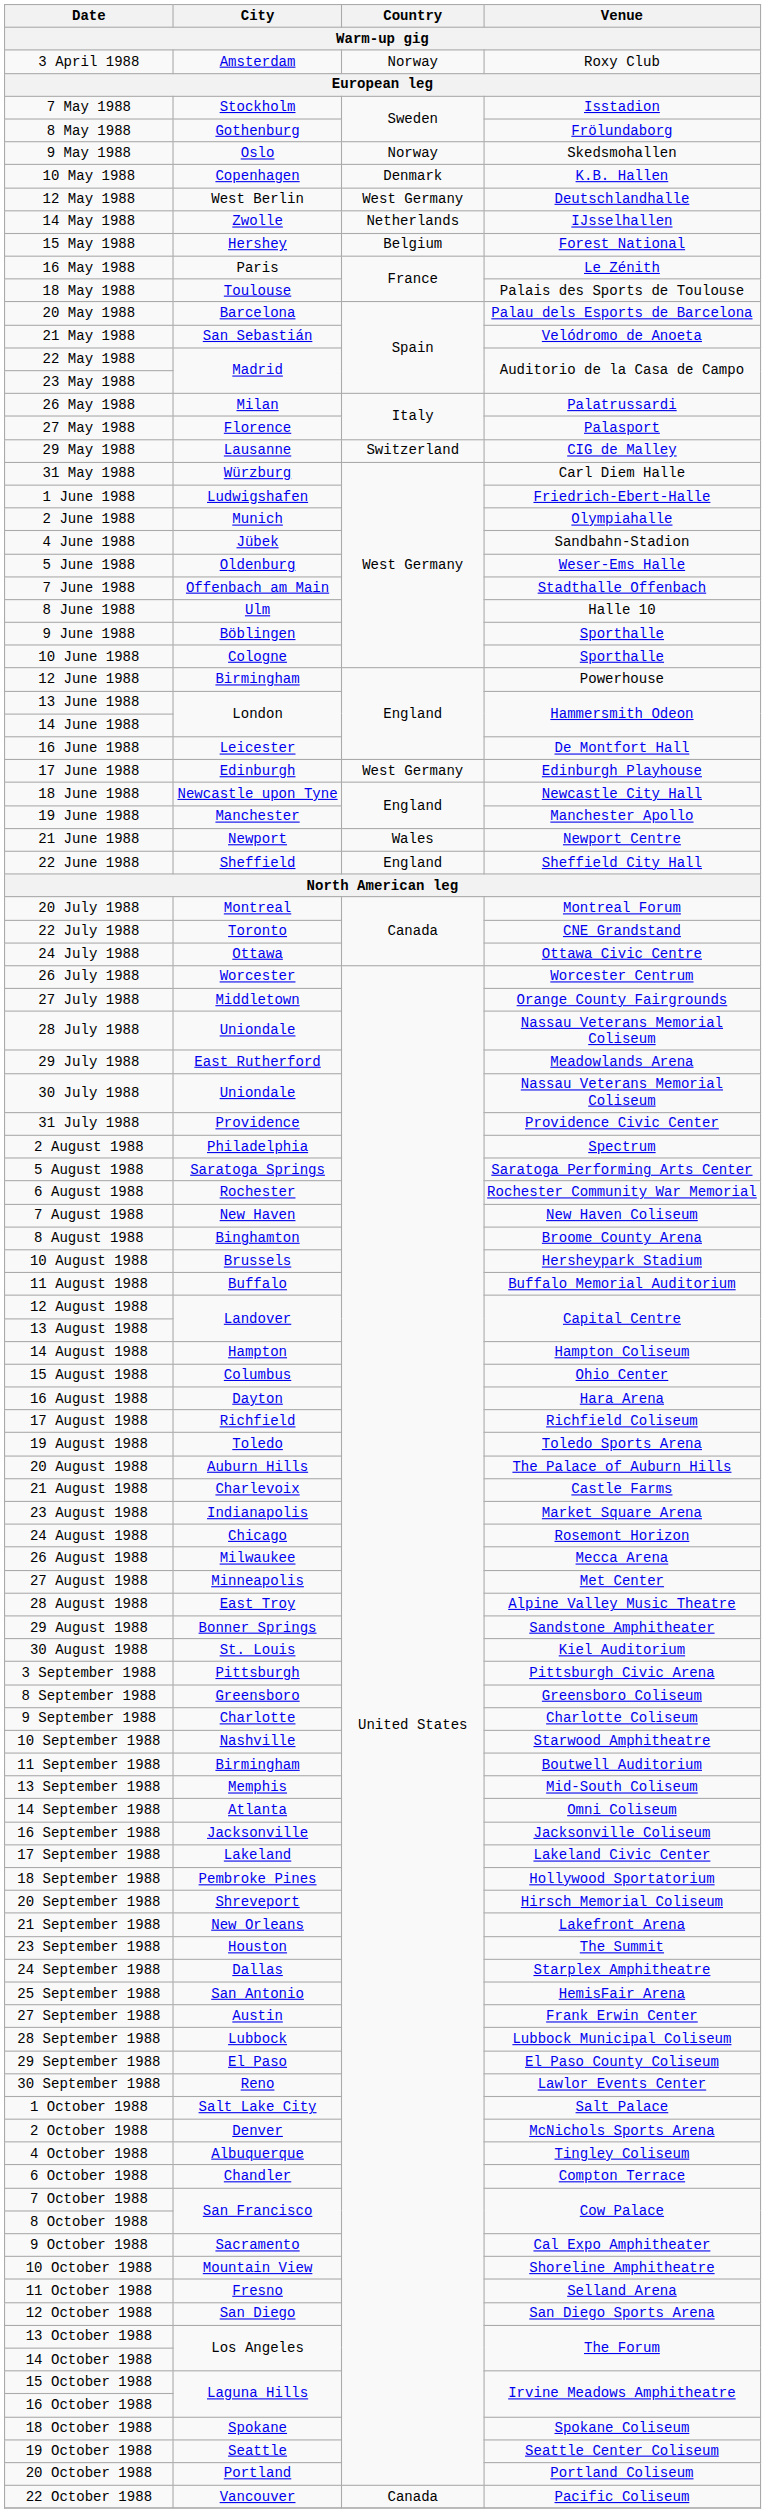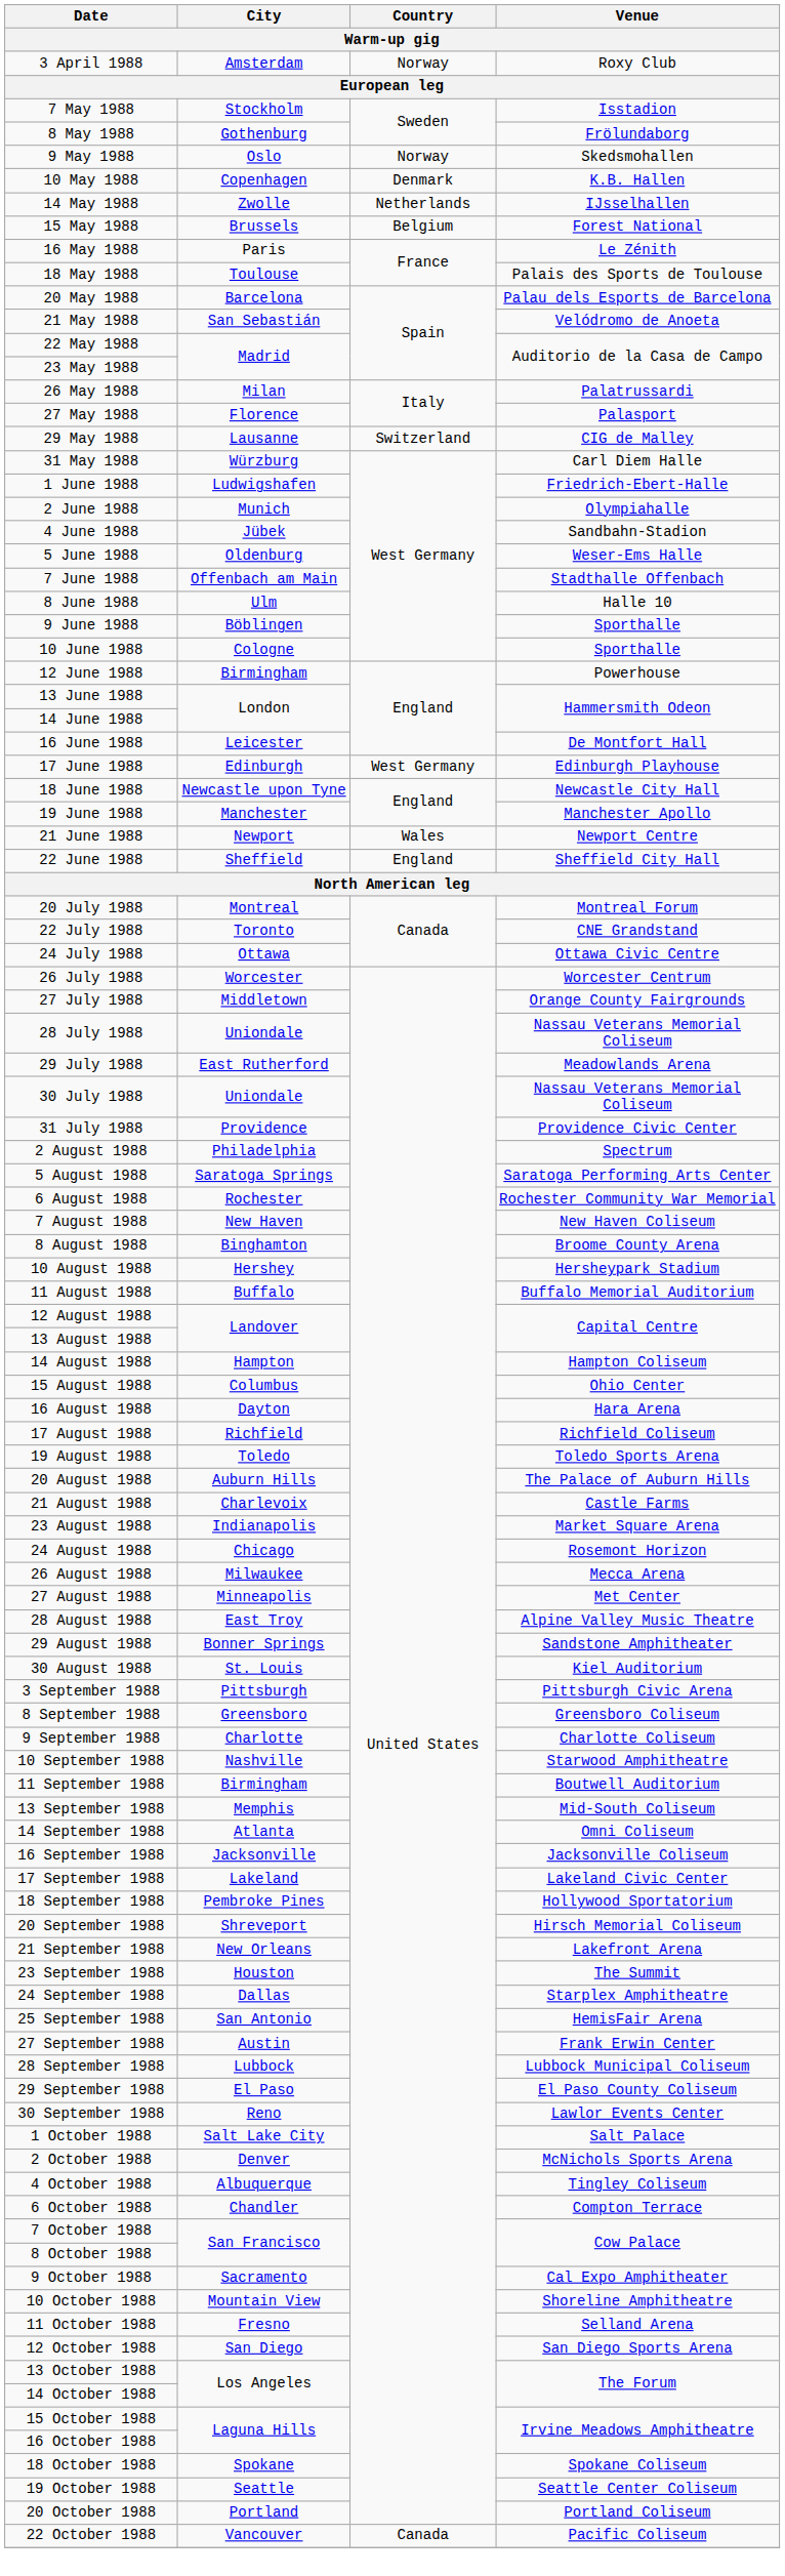 <table class="wikitable" style="text-align:center;">
 <tr>
 <th width="150">Date</th>
 <th width="150">City</th>
 <th width="125">Country</th>
 <th width="250">Venue</th>
 </tr>
 <tr>
 <th colspan="4">Warm-up gig</th>
 </tr>
 <tr>
 <td>3 April 1988</td>
 <td><a href='#'>Amsterdam</a></td>
 <td>Norway</td>
 <td>Roxy Club</td>
 </tr>
 <tr>
 <th colspan="4">European leg</th>
 </tr>
 <tr>
 <td>7 May 1988</td>
 <td><a href='#'>Stockholm</a></td>
 <td rowspan="2">Sweden</td>
 <td><a href='#'>Isstadion</a></td>
 </tr>
 <tr>
 <td>8 May 1988</td>
 <td><a href='#'>Gothenburg</a></td>
 <td><a href='#'>Frölundaborg</a></td>
 </tr>
 <tr>
 <td>9 May 1988</td>
 <td><a href='#'>Oslo</a></td>
 <td>Norway</td>
 <td>Skedsmohallen</td>
 </tr>
 <tr>
 <td>10 May 1988</td>
 <td><a href='#'>Copenhagen</a></td>
 <td>Denmark</td>
 <td><a href='#'>K.B. Hallen</a></td>
 </tr>
 <tr>
-<td>12 May 1988</td>
-<td>West Berlin</td>
-<td>West Germany</td>
-<td><a href='#'>Deutschlandhalle</a></td>
-</tr>
-<tr>
 <td>14 May 1988</td>
 <td><a href='#'>Zwolle</a></td>
 <td>Netherlands</td>
 <td><a href='#'>IJsselhallen</a></td>
 </tr>
 <tr>
 <td>15 May 1988</td>
-<td><a href='#'>Hershey</a></td>
+<td><a href='#'>Brussels</a></td>
 <td>Belgium</td>
 <td><a href='#'>Forest National</a></td>
 </tr>
 <tr>
 <td>16 May 1988</td>
 <td>Paris</td>
 <td rowspan="2">France</td>
 <td><a href='#'>Le Zénith</a></td>
 </tr>
 <tr>
 <td>18 May 1988</td>
 <td><a href='#'>Toulouse</a></td>
 <td>Palais des Sports de Toulouse</td>
 </tr>
 <tr>
 <td>20 May 1988</td>
 <td><a href='#'>Barcelona</a></td>
 <td rowspan="4">Spain</td>
 <td><a href='#'>Palau dels Esports de Barcelona</a></td>
 </tr>
 <tr>
 <td>21 May 1988</td>
 <td><a href='#'>San Sebastián</a></td>
 <td><a href='#'>Velódromo de Anoeta</a></td>
 </tr>
 <tr>
 <td>22 May 1988</td>
 <td rowspan="2"><a href='#'>Madrid</a></td>
 <td rowspan="2">Auditorio de la Casa de Campo</td>
 </tr>
 <tr>
 <td>23 May 1988</td>
 </tr>
 <tr>
 <td>26 May 1988</td>
 <td><a href='#'>Milan</a></td>
 <td rowspan="2">Italy</td>
 <td><a href='#'>Palatrussardi</a></td>
 </tr>
 <tr>
 <td>27 May 1988</td>
 <td><a href='#'>Florence</a></td>
 <td><a href='#'>Palasport</a></td>
 </tr>
 <tr>
 <td>29 May 1988</td>
 <td><a href='#'>Lausanne</a></td>
 <td>Switzerland</td>
 <td><a href='#'>CIG de Malley</a></td>
 </tr>
 <tr>
 <td>31 May 1988</td>
 <td><a href='#'>Würzburg</a></td>
 <td rowspan="9">West Germany</td>
 <td>Carl Diem Halle</td>
 </tr>
 <tr>
 <td>1 June 1988</td>
 <td><a href='#'>Ludwigshafen</a></td>
 <td><a href='#'>Friedrich-Ebert-Halle</a></td>
 </tr>
 <tr>
 <td>2 June 1988</td>
 <td><a href='#'>Munich</a></td>
 <td><a href='#'>Olympiahalle</a></td>
 </tr>
 <tr>
 <td>4 June 1988</td>
 <td><a href='#'>Jübek</a></td>
 <td>Sandbahn-Stadion</td>
 </tr>
 <tr>
 <td>5 June 1988</td>
 <td><a href='#'>Oldenburg</a></td>
 <td><a href='#'>Weser-Ems Halle</a></td>
 </tr>
 <tr>
 <td>7 June 1988</td>
 <td><a href='#'>Offenbach am Main</a></td>
 <td><a href='#'>Stadthalle Offenbach</a></td>
 </tr>
 <tr>
 <td>8 June 1988</td>
 <td><a href='#'>Ulm</a></td>
 <td>Halle 10</td>
 </tr>
 <tr>
 <td>9 June 1988</td>
 <td><a href='#'>Böblingen</a></td>
 <td><a href='#'>Sporthalle</a></td>
 </tr>
 <tr>
 <td>10 June 1988</td>
 <td><a href='#'>Cologne</a></td>
 <td><a href='#'>Sporthalle</a></td>
 </tr>
 <tr>
 <td>12 June 1988</td>
 <td><a href='#'>Birmingham</a></td>
 <td rowspan="4">England</td>
 <td>Powerhouse</td>
 </tr>
 <tr>
 <td>13 June 1988</td>
 <td rowspan="2">London</td>
 <td rowspan="2"><a href='#'>Hammersmith Odeon</a></td>
 </tr>
 <tr>
 <td>14 June 1988</td>
 </tr>
 <tr>
 <td>16 June 1988</td>
 <td><a href='#'>Leicester</a></td>
 <td><a href='#'>De Montfort Hall</a></td>
 </tr>
 <tr>
 <td>17 June 1988</td>
 <td><a href='#'>Edinburgh</a></td>
 <td>West Germany</td>
 <td><a href='#'>Edinburgh Playhouse</a></td>
 </tr>
 <tr>
 <td>18 June 1988</td>
 <td><a href='#'>Newcastle upon Tyne</a></td>
 <td rowspan="2">England</td>
 <td><a href='#'>Newcastle City Hall</a></td>
 </tr>
 <tr>
 <td>19 June 1988</td>
 <td><a href='#'>Manchester</a></td>
 <td><a href='#'>Manchester Apollo</a></td>
 </tr>
 <tr>
 <td>21 June 1988</td>
 <td><a href='#'>Newport</a></td>
 <td>Wales</td>
 <td><a href='#'>Newport Centre</a></td>
 </tr>
 <tr>
 <td>22 June 1988</td>
 <td><a href='#'>Sheffield</a></td>
 <td>England</td>
 <td><a href='#'>Sheffield City Hall</a></td>
 </tr>
 <tr>
 <th colspan="4">North American leg</th>
 </tr>
 <tr>
 <td>20 July 1988</td>
 <td><a href='#'>Montreal</a></td>
 <td rowspan="3">Canada</td>
 <td><a href='#'>Montreal Forum</a></td>
 </tr>
 <tr>
 <td>22 July 1988</td>
 <td><a href='#'>Toronto</a></td>
 <td><a href='#'>CNE Grandstand</a></td>
 </tr>
 <tr>
 <td>24 July 1988</td>
 <td><a href='#'>Ottawa</a></td>
 <td><a href='#'>Ottawa Civic Centre</a></td>
 </tr>
 <tr>
 <td>26 July 1988</td>
 <td><a href='#'>Worcester</a></td>
 <td rowspan="65">United States</td>
 <td><a href='#'>Worcester Centrum</a></td>
 </tr>
 <tr>
 <td>27 July 1988</td>
 <td><a href='#'>Middletown</a></td>
 <td><a href='#'>Orange County Fairgrounds</a></td>
 </tr>
 <tr>
 <td>28 July 1988</td>
 <td><a href='#'>Uniondale</a></td>
 <td><a href='#'>Nassau Veterans Memorial Coliseum</a></td>
 </tr>
 <tr>
 <td>29 July 1988</td>
 <td><a href='#'>East Rutherford</a></td>
 <td><a href='#'>Meadowlands Arena</a></td>
 </tr>
 <tr>
 <td>30 July 1988</td>
 <td><a href='#'>Uniondale</a></td>
 <td><a href='#'>Nassau Veterans Memorial Coliseum</a></td>
 </tr>
 <tr>
 <td>31 July 1988</td>
 <td><a href='#'>Providence</a></td>
 <td><a href='#'>Providence Civic Center</a></td>
 </tr>
 <tr>
 <td>2 August 1988</td>
 <td><a href='#'>Philadelphia</a></td>
 <td><a href='#'>Spectrum</a></td>
 </tr>
 <tr>
 <td>5 August 1988</td>
 <td><a href='#'>Saratoga Springs</a></td>
 <td><a href='#'>Saratoga Performing Arts Center</a></td>
 </tr>
 <tr>
 <td>6 August 1988</td>
 <td><a href='#'>Rochester</a></td>
 <td><a href='#'>Rochester Community War Memorial</a></td>
 </tr>
 <tr>
 <td>7 August 1988</td>
 <td><a href='#'>New Haven</a></td>
 <td><a href='#'>New Haven Coliseum</a></td>
 </tr>
 <tr>
 <td>8 August 1988</td>
 <td><a href='#'>Binghamton</a></td>
 <td><a href='#'>Broome County Arena</a></td>
 </tr>
 <tr>
 <td>10 August 1988</td>
-<td><a href='#'>Brussels</a></td>
+<td><a href='#'>Hershey</a></td>
 <td><a href='#'>Hersheypark Stadium</a></td>
 </tr>
 <tr>
 <td>11 August 1988</td>
 <td><a href='#'>Buffalo</a></td>
 <td><a href='#'>Buffalo Memorial Auditorium</a></td>
 </tr>
 <tr>
 <td>12 August 1988</td>
 <td rowspan="2"><a href='#'>Landover</a></td>
 <td rowspan="2"><a href='#'>Capital Centre</a></td>
 </tr>
 <tr>
 <td>13 August 1988</td>
 </tr>
 <tr>
 <td>14 August 1988</td>
 <td><a href='#'>Hampton</a></td>
 <td><a href='#'>Hampton Coliseum</a></td>
 </tr>
 <tr>
 <td>15 August 1988</td>
 <td><a href='#'>Columbus</a></td>
 <td><a href='#'>Ohio Center</a></td>
 </tr>
 <tr>
 <td>16 August 1988</td>
 <td><a href='#'>Dayton</a></td>
 <td><a href='#'>Hara Arena</a></td>
 </tr>
 <tr>
 <td>17 August 1988</td>
 <td><a href='#'>Richfield</a></td>
 <td><a href='#'>Richfield Coliseum</a></td>
 </tr>
 <tr>
 <td>19 August 1988</td>
 <td><a href='#'>Toledo</a></td>
 <td><a href='#'>Toledo Sports Arena</a></td>
 </tr>
 <tr>
 <td>20 August 1988</td>
 <td><a href='#'>Auburn Hills</a></td>
 <td><a href='#'>The Palace of Auburn Hills</a></td>
 </tr>
 <tr>
 <td>21 August 1988</td>
 <td><a href='#'>Charlevoix</a></td>
 <td><a href='#'>Castle Farms</a></td>
 </tr>
 <tr>
 <td>23 August 1988</td>
 <td><a href='#'>Indianapolis</a></td>
 <td><a href='#'>Market Square Arena</a></td>
 </tr>
 <tr>
 <td>24 August 1988</td>
 <td><a href='#'>Chicago</a></td>
 <td><a href='#'>Rosemont Horizon</a></td>
 </tr>
 <tr>
 <td>26 August 1988</td>
 <td><a href='#'>Milwaukee</a></td>
 <td><a href='#'>Mecca Arena</a></td>
 </tr>
 <tr>
 <td>27 August 1988</td>
 <td><a href='#'>Minneapolis</a></td>
 <td><a href='#'>Met Center</a></td>
 </tr>
 <tr>
 <td>28 August 1988</td>
 <td><a href='#'>East Troy</a></td>
 <td><a href='#'>Alpine Valley Music Theatre</a></td>
 </tr>
 <tr>
 <td>29 August 1988</td>
 <td><a href='#'>Bonner Springs</a></td>
 <td><a href='#'>Sandstone Amphitheater</a></td>
 </tr>
 <tr>
 <td>30 August 1988</td>
 <td><a href='#'>St. Louis</a></td>
 <td><a href='#'>Kiel Auditorium</a></td>
 </tr>
 <tr>
 <td>3 September 1988</td>
 <td><a href='#'>Pittsburgh</a></td>
 <td><a href='#'>Pittsburgh Civic Arena</a></td>
 </tr>
 <tr>
 <td>8 September 1988</td>
 <td><a href='#'>Greensboro</a></td>
 <td><a href='#'>Greensboro Coliseum</a></td>
 </tr>
 <tr>
 <td>9 September 1988</td>
 <td><a href='#'>Charlotte</a></td>
 <td><a href='#'>Charlotte Coliseum</a></td>
 </tr>
 <tr>
 <td>10 September 1988</td>
 <td><a href='#'>Nashville</a></td>
 <td><a href='#'>Starwood Amphitheatre</a></td>
 </tr>
 <tr>
 <td>11 September 1988</td>
 <td><a href='#'>Birmingham</a></td>
 <td><a href='#'>Boutwell Auditorium</a></td>
 </tr>
 <tr>
 <td>13 September 1988</td>
 <td><a href='#'>Memphis</a></td>
 <td><a href='#'>Mid-South Coliseum</a></td>
 </tr>
 <tr>
 <td>14 September 1988</td>
 <td><a href='#'>Atlanta</a></td>
 <td><a href='#'>Omni Coliseum</a></td>
 </tr>
 <tr>
 <td>16 September 1988</td>
 <td><a href='#'>Jacksonville</a></td>
 <td><a href='#'>Jacksonville Coliseum</a></td>
 </tr>
 <tr>
 <td>17 September 1988</td>
 <td><a href='#'>Lakeland</a></td>
 <td><a href='#'>Lakeland Civic Center</a></td>
 </tr>
 <tr>
 <td>18 September 1988</td>
 <td><a href='#'>Pembroke Pines</a></td>
 <td><a href='#'>Hollywood Sportatorium</a></td>
 </tr>
 <tr>
 <td>20 September 1988</td>
 <td><a href='#'>Shreveport</a></td>
 <td><a href='#'>Hirsch Memorial Coliseum</a></td>
 </tr>
 <tr>
 <td>21 September 1988</td>
 <td><a href='#'>New Orleans</a></td>
 <td><a href='#'>Lakefront Arena</a></td>
 </tr>
 <tr>
 <td>23 September 1988</td>
 <td><a href='#'>Houston</a></td>
 <td><a href='#'>The Summit</a></td>
 </tr>
 <tr>
 <td>24 September 1988</td>
 <td><a href='#'>Dallas</a></td>
 <td><a href='#'>Starplex Amphitheatre</a></td>
 </tr>
 <tr>
 <td>25 September 1988</td>
 <td><a href='#'>San Antonio</a></td>
 <td><a href='#'>HemisFair Arena</a></td>
 </tr>
 <tr>
 <td>27 September 1988</td>
 <td><a href='#'>Austin</a></td>
 <td><a href='#'>Frank Erwin Center</a></td>
 </tr>
 <tr>
 <td>28 September 1988</td>
 <td><a href='#'>Lubbock</a></td>
 <td><a href='#'>Lubbock Municipal Coliseum</a></td>
 </tr>
 <tr>
 <td>29 September 1988</td>
 <td><a href='#'>El Paso</a></td>
 <td><a href='#'>El Paso County Coliseum</a></td>
 </tr>
 <tr>
 <td>30 September 1988</td>
 <td><a href='#'>Reno</a></td>
 <td><a href='#'>Lawlor Events Center</a></td>
 </tr>
 <tr>
 <td>1 October 1988</td>
 <td><a href='#'>Salt Lake City</a></td>
 <td><a href='#'>Salt Palace</a></td>
 </tr>
 <tr>
 <td>2 October 1988</td>
 <td><a href='#'>Denver</a></td>
 <td><a href='#'>McNichols Sports Arena</a></td>
 </tr>
 <tr>
 <td>4 October 1988</td>
 <td><a href='#'>Albuquerque</a></td>
 <td><a href='#'>Tingley Coliseum</a></td>
 </tr>
 <tr>
 <td>6 October 1988</td>
 <td><a href='#'>Chandler</a></td>
 <td><a href='#'>Compton Terrace</a></td>
 </tr>
 <tr>
 <td>7 October 1988</td>
 <td rowspan="2"><a href='#'>San Francisco</a></td>
 <td rowspan="2"><a href='#'>Cow Palace</a></td>
 </tr>
 <tr>
 <td>8 October 1988</td>
 </tr>
 <tr>
 <td>9 October 1988</td>
 <td><a href='#'>Sacramento</a></td>
 <td><a href='#'>Cal Expo Amphitheater</a></td>
 </tr>
 <tr>
 <td>10 October 1988</td>
 <td><a href='#'>Mountain View</a></td>
 <td><a href='#'>Shoreline Amphitheatre</a></td>
 </tr>
 <tr>
 <td>11 October 1988</td>
 <td><a href='#'>Fresno</a></td>
 <td><a href='#'>Selland Arena</a></td>
 </tr>
 <tr>
 <td>12 October 1988</td>
 <td><a href='#'>San Diego</a></td>
 <td><a href='#'>San Diego Sports Arena</a></td>
 </tr>
 <tr>
 <td>13 October 1988</td>
 <td rowspan="2">Los Angeles</td>
 <td rowspan="2"><a href='#'>The Forum</a></td>
 </tr>
 <tr>
 <td>14 October 1988</td>
 </tr>
 <tr>
 <td>15 October 1988</td>
 <td rowspan="2"><a href='#'>Laguna Hills</a></td>
 <td rowspan="2"><a href='#'>Irvine Meadows Amphitheatre</a></td>
 </tr>
 <tr>
 <td>16 October 1988</td>
 </tr>
 <tr>
 <td>18 October 1988</td>
 <td><a href='#'>Spokane</a></td>
 <td><a href='#'>Spokane Coliseum</a></td>
 </tr>
 <tr>
 <td>19 October 1988</td>
 <td><a href='#'>Seattle</a></td>
 <td><a href='#'>Seattle Center Coliseum</a></td>
 </tr>
 <tr>
 <td>20 October 1988</td>
 <td><a href='#'>Portland</a></td>
 <td><a href='#'>Portland Coliseum</a></td>
 </tr>
 <tr>
 <td>22 October 1988</td>
 <td><a href='#'>Vancouver</a></td>
 <td>Canada</td>
 <td><a href='#'>Pacific Coliseum</a></td>
 </tr>
 <tr>
 </tr>
 </table>
